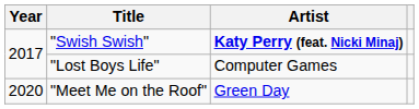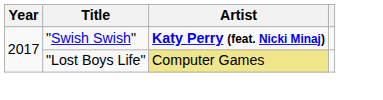 <table class="wikitable sortable">
 <tr>
 <th>Year</th>
 <th>Title</th>
 <th>Artist</th>
 <th></th>
 </tr>
 <tr>
 <td rowspan=2>2017</td>
 <td>"<a href='#'>Swish Swish</a>"</td>
 <td><strong><a href='#'>Katy Perry</a> <small>(feat. <a href='#'>Nicki Minaj</a>)</small></strong></td>
 <td></td>
 </tr>
 <tr>
 <td>"Lost Boys Life"</td>
-<td>Computer Games</td>
-<td></td>
-</tr>
-<tr>
-<td>2020</td>
-<td>"Meet Me on the Roof"</td>
-<td><a href='#'>Green Day</a></td>
+<td style="background: khaki;">Computer Games</td>
 <td></td>
 </tr>
 </table>
